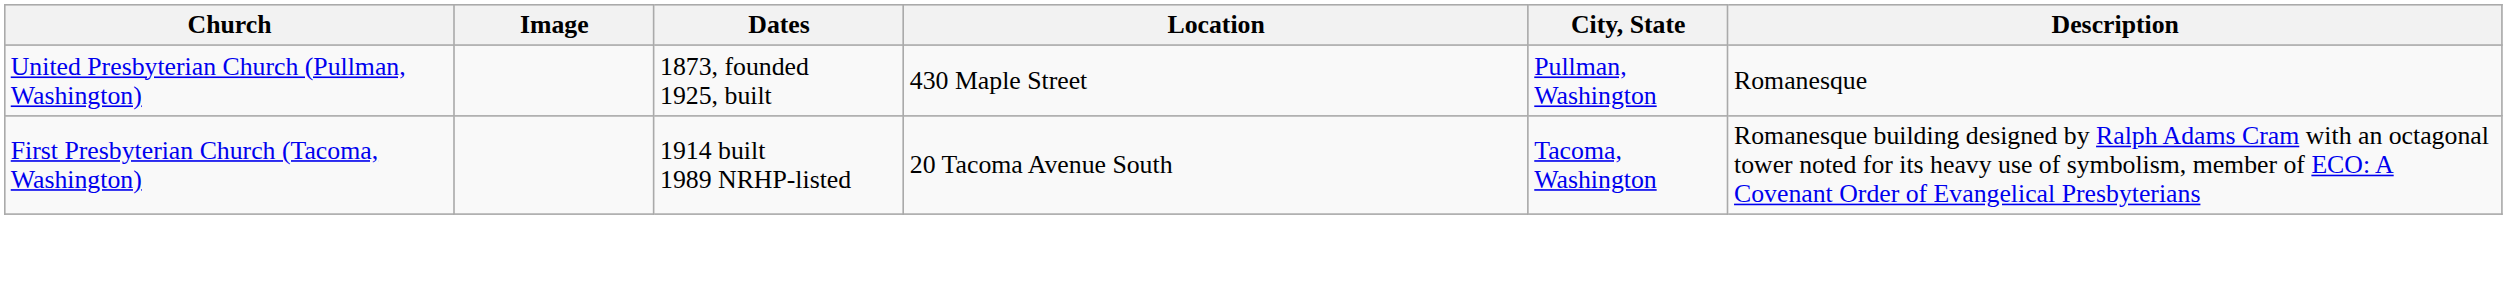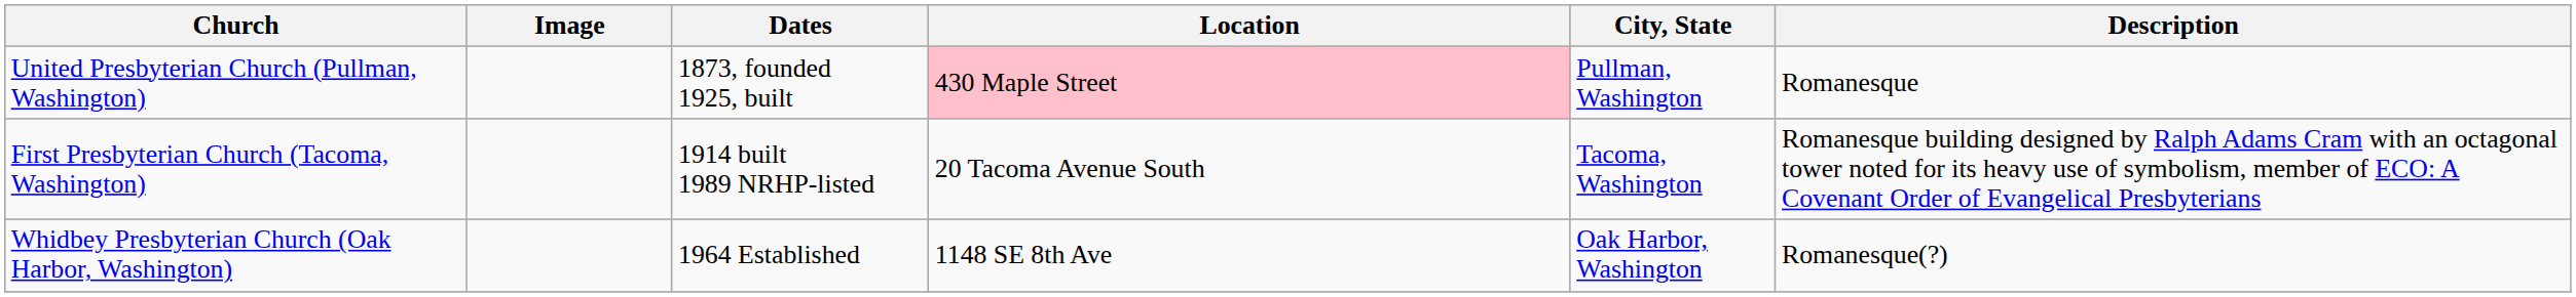 <table class="wikitable sortable" style="width:98%">
 <tr>
 <th width = 18%><strong>Church</strong></th>
 <th width = 8% class="unsortable"><strong>Image</strong></th>
 <th width = 10%><strong>Dates</strong></th>
 <th width = 25%><strong>Location</strong></th>
 <th width = 8%><strong>City, State</strong></th>
 <th class="unsortable"><strong>Description</strong></th>
 </tr>
 <tr>
 <td><a href='#'>United Presbyterian Church (Pullman, Washington)</a></td>
 <td></td>
 <td>1873, founded <br> 1925, built</td>
-<td>430 Maple Street<br><small></small></td>
+<td style="background: pink;">430 Maple Street<br><small></small></td>
 <td><a href='#'>Pullman, Washington</a></td>
 <td>Romanesque</td>
 </tr>
 <tr>
 <td><a href='#'>First Presbyterian Church (Tacoma, Washington)</a></td>
 <td></td>
 <td>1914 built<br>1989 NRHP-listed</td>
 <td>20 Tacoma Avenue South<br><small></small></td>
 <td><a href='#'>Tacoma, Washington</a></td>
 <td>Romanesque building designed by <a href='#'>Ralph Adams Cram</a> with an octagonal tower noted for its heavy use of symbolism, member of <a href='#'>ECO: A Covenant Order of Evangelical Presbyterians</a></td>
 </tr>
+<tr>
+<td><a href='#'>Whidbey Presbyterian Church (Oak Harbor, Washington)</a></td>
+<td></td>
+<td>1964 Established</td>
+<td>1148 SE 8th Ave<br><small></small></td>
+<td><a href='#'>Oak Harbor, Washington</a></td>
+<td>Romanesque(?)</td>
+</tr>
 </table>
